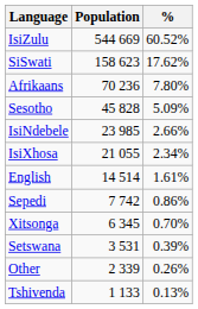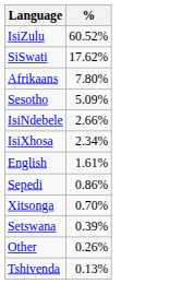 <table class="wikitable" style="font-size: 95%; text-align: right">
 <tr>
 <th>Language</th>
-<th>Population</th>
 <th>%</th>
 </tr>
 <tr>
 <td align=left><a href='#'>IsiZulu</a></td>
-<td>544 669</td>
 <td>60.52%</td>
 </tr>
 <tr>
 <td align=left><a href='#'>SiSwati</a></td>
-<td>158 623</td>
 <td>17.62%</td>
 </tr>
 <tr>
 <td align=left><a href='#'>Afrikaans</a></td>
-<td>70 236</td>
 <td>7.80%</td>
 </tr>
 <tr>
 <td align=left><a href='#'>Sesotho</a></td>
-<td>45 828</td>
 <td>5.09%</td>
 </tr>
 <tr>
 <td align=left><a href='#'>IsiNdebele</a></td>
-<td>23 985</td>
 <td>2.66%</td>
 </tr>
 <tr>
 <td align=left><a href='#'>IsiXhosa</a></td>
-<td>21 055</td>
 <td>2.34%</td>
 </tr>
 <tr>
 <td align=left><a href='#'>English</a></td>
-<td>14 514</td>
 <td>1.61%</td>
 </tr>
 <tr>
 <td align=left><a href='#'>Sepedi</a></td>
-<td>7 742</td>
 <td>0.86%</td>
 </tr>
 <tr>
 <td align=left><a href='#'>Xitsonga</a></td>
-<td>6 345</td>
 <td>0.70%</td>
 </tr>
 <tr>
 <td align=left><a href='#'>Setswana</a></td>
-<td>3 531</td>
 <td>0.39%</td>
 </tr>
 <tr>
 <td align=left><a href='#'>Other</a></td>
-<td>2 339</td>
 <td>0.26%</td>
 </tr>
 <tr>
 <td align=left><a href='#'>Tshivenda</a></td>
-<td>1 133</td>
 <td>0.13%</td>
 </tr>
 </table>
